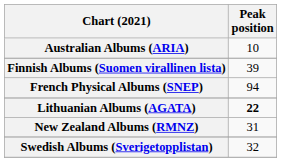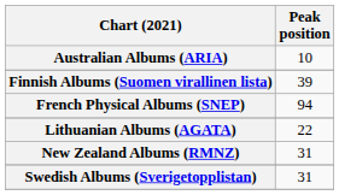 <table class="wikitable sortable plainrowheaders" style="text-align:center">
 <tr>
 <th scope="col">Chart (2021)</th>
 <th scope="col">Peak<br>position</th>
 </tr>
 <tr>
 <th scope="row">Australian Albums (<a href='#'>ARIA</a>)</th>
 <td>10</td>
 </tr>
 <tr>
 </tr>
 <tr>
 </tr>
 <tr>
 </tr>
 <tr>
 </tr>
 <tr>
 <th scope="row">Finnish Albums (<a href='#'>Suomen virallinen lista</a>)</th>
 <td>39</td>
 </tr>
 <tr>
 <th scope="row">French Physical Albums (<a href='#'>SNEP</a>)</th>
 <td>94</td>
 </tr>
 <tr>
 </tr>
 <tr>
 </tr>
 <tr>
 <th scope="row">Lithuanian Albums (<a href='#'>AGATA</a>)</th>
-<td><strong>22</strong></td>
+<td>22</td>
 </tr>
 <tr>
 <th scope="row">New Zealand Albums (<a href='#'>RMNZ</a>)</th>
 <td>31</td>
 </tr>
 <tr>
 </tr>
 <tr>
 </tr>
 <tr>
 </tr>
 <tr>
 <th scope="row">Swedish Albums (<a href='#'>Sverigetopplistan</a>)</th>
-<td>32</td>
+<td>31</td>
 </tr>
 <tr>
 </tr>
 <tr>
 </tr>
 <tr>
 </tr>
 <tr>
 </tr>
 <tr>
 </tr>
 <tr>
 </tr>
 <tr>
 </tr>
 </table>
